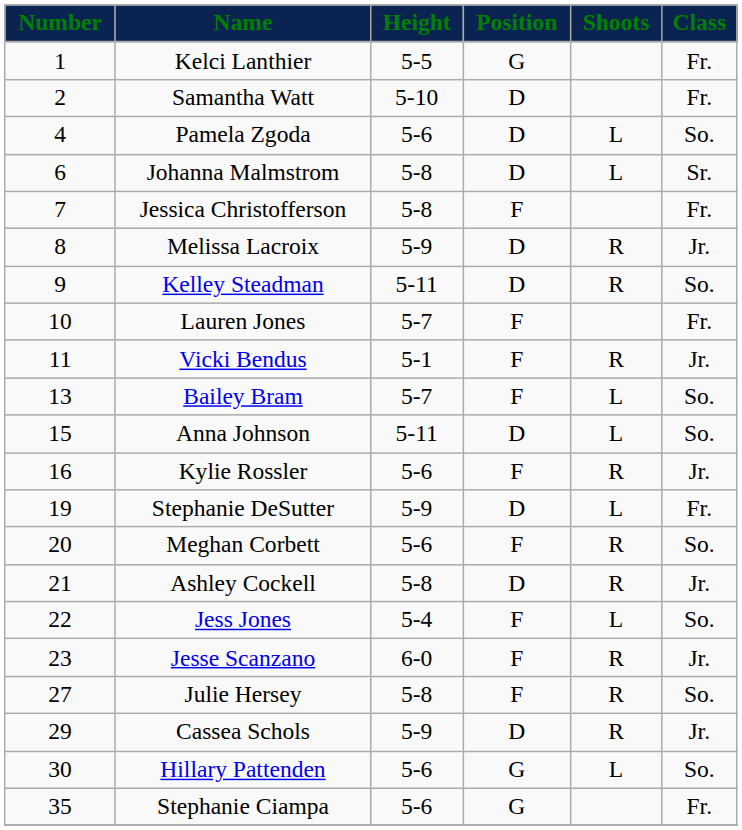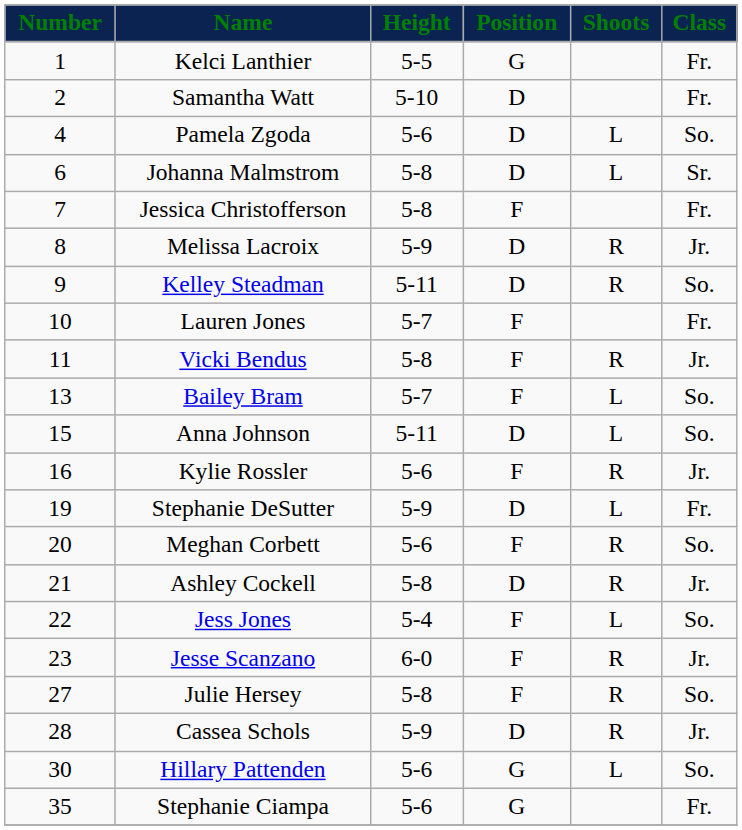 <table class="wikitable" width="80%">
 <tr align="center"  style="background:#0a2351;color:green;">
 <td><strong>Number</strong></td>
 <td><strong>Name</strong></td>
 <td><strong>Height</strong></td>
 <td><strong>Position</strong></td>
 <td><strong>Shoots</strong></td>
 <td><strong>Class</strong></td>
 </tr>
 <tr align="center" bgcolor="">
 <td>1</td>
 <td>Kelci Lanthier</td>
 <td>5-5</td>
 <td>G</td>
 <td></td>
 <td>Fr.</td>
 </tr>
 <tr align="center" bgcolor="">
 <td>2</td>
 <td>Samantha Watt</td>
 <td>5-10</td>
 <td>D</td>
 <td></td>
 <td>Fr.</td>
 </tr>
 <tr align="center" bgcolor="">
 <td>4</td>
 <td>Pamela Zgoda</td>
 <td>5-6</td>
 <td>D</td>
 <td>L</td>
 <td>So.</td>
 </tr>
 <tr align="center" bgcolor="">
 <td>6</td>
 <td>Johanna Malmstrom</td>
 <td>5-8</td>
 <td>D</td>
 <td>L</td>
 <td>Sr.</td>
 </tr>
 <tr align="center" bgcolor="">
 <td>7</td>
 <td>Jessica Christofferson</td>
 <td>5-8</td>
 <td>F</td>
 <td></td>
 <td>Fr.</td>
 </tr>
 <tr align="center" bgcolor="">
 <td>8</td>
 <td>Melissa Lacroix</td>
 <td>5-9</td>
 <td>D</td>
 <td>R</td>
 <td>Jr.</td>
 </tr>
 <tr align="center" bgcolor="">
 <td>9</td>
 <td><a href='#'>Kelley Steadman</a></td>
 <td>5-11</td>
 <td>D</td>
 <td>R</td>
 <td>So.</td>
 </tr>
 <tr align="center" bgcolor="">
 <td>10</td>
 <td>Lauren Jones</td>
 <td>5-7</td>
 <td>F</td>
 <td></td>
 <td>Fr.</td>
 </tr>
 <tr align="center" bgcolor="">
 <td>11</td>
 <td><a href='#'>Vicki Bendus</a></td>
-<td>5-1</td>
+<td>5-8</td>
 <td>F</td>
 <td>R</td>
 <td>Jr.</td>
 </tr>
 <tr align="center" bgcolor="">
 <td>13</td>
 <td><a href='#'>Bailey Bram</a></td>
 <td>5-7</td>
 <td>F</td>
 <td>L</td>
 <td>So.</td>
 </tr>
 <tr align="center" bgcolor="">
 <td>15</td>
 <td>Anna Johnson</td>
 <td>5-11</td>
 <td>D</td>
 <td>L</td>
 <td>So.</td>
 </tr>
 <tr align="center" bgcolor="">
 <td>16</td>
 <td>Kylie Rossler</td>
 <td>5-6</td>
 <td>F</td>
 <td>R</td>
 <td>Jr.</td>
 </tr>
 <tr align="center" bgcolor="">
 <td>19</td>
 <td>Stephanie DeSutter</td>
 <td>5-9</td>
 <td>D</td>
 <td>L</td>
 <td>Fr.</td>
 </tr>
 <tr align="center" bgcolor="">
 <td>20</td>
 <td>Meghan Corbett</td>
 <td>5-6</td>
 <td>F</td>
 <td>R</td>
 <td>So.</td>
 </tr>
 <tr align="center" bgcolor="">
 <td>21</td>
 <td>Ashley Cockell</td>
 <td>5-8</td>
 <td>D</td>
 <td>R</td>
 <td>Jr.</td>
 </tr>
 <tr align="center" bgcolor="">
 <td>22</td>
 <td><a href='#'>Jess Jones</a></td>
 <td>5-4</td>
 <td>F</td>
 <td>L</td>
 <td>So.</td>
 </tr>
 <tr align="center" bgcolor="">
 <td>23</td>
 <td><a href='#'>Jesse Scanzano</a></td>
 <td>6-0</td>
 <td>F</td>
 <td>R</td>
 <td>Jr.</td>
 </tr>
 <tr align="center" bgcolor="">
 <td>27</td>
 <td>Julie Hersey</td>
 <td>5-8</td>
 <td>F</td>
 <td>R</td>
 <td>So.</td>
 </tr>
 <tr align="center" bgcolor="">
-<td>29</td>
+<td>28</td>
 <td>Cassea Schols</td>
 <td>5-9</td>
 <td>D</td>
 <td>R</td>
 <td>Jr.</td>
 </tr>
 <tr align="center" bgcolor="">
 <td>30</td>
 <td><a href='#'>Hillary Pattenden</a></td>
 <td>5-6</td>
 <td>G</td>
 <td>L</td>
 <td>So.</td>
 </tr>
 <tr align="center" bgcolor="">
 <td>35</td>
 <td>Stephanie Ciampa</td>
 <td>5-6</td>
 <td>G</td>
 <td></td>
 <td>Fr.</td>
 </tr>
 <tr align="center" bgcolor="">
 </tr>
 </table>
